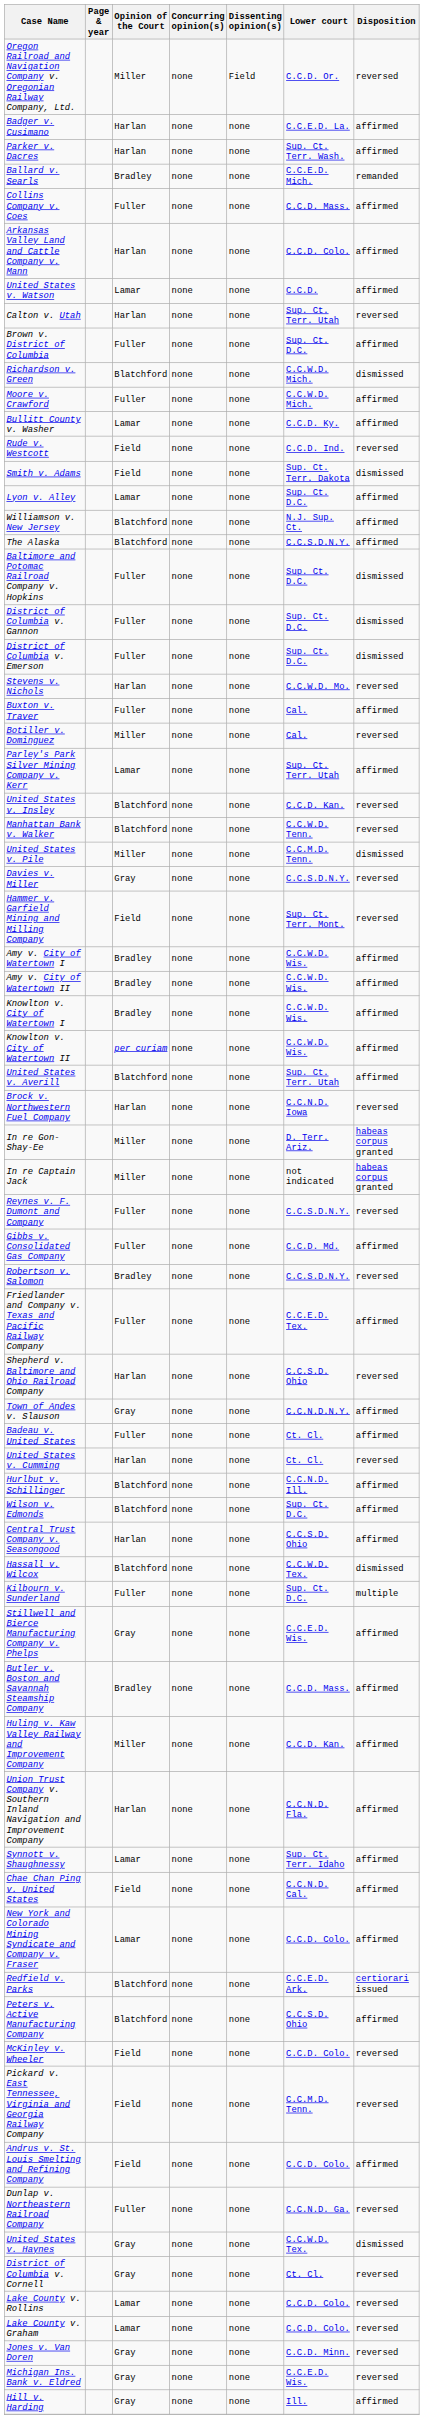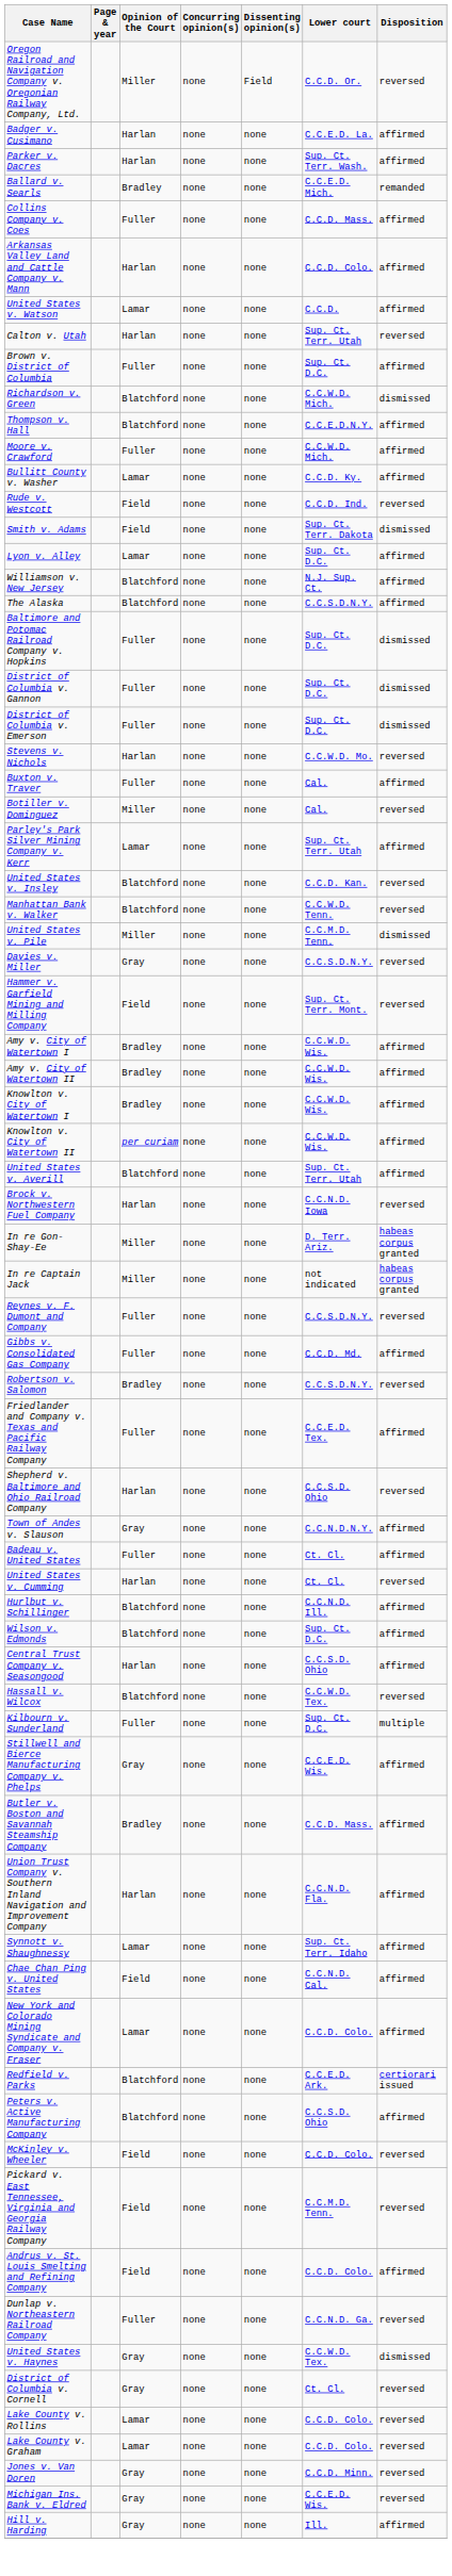 <table class="wikitable sortable">
 <tr>
 <th scope="col" style="width: 416px;">Case Name</th>
 <th scope="col" style="width: 95px;">Page & year</th>
 <th scope="col" style="width: 10px;">Opinion of the Court</th>
 <th scope="col" style="width: 10px;">Concurring opinion(s)</th>
 <th scope="col" style="width: 10px;">Dissenting opinion(s)</th>
 <th scope="col" style="width: 170px;">Lower court</th>
 <th scope="col" style="width: 200px;">Disposition</th>
 </tr>
 <tr>
 <td><em><a href='#'>Oregon Railroad and Navigation Company</a> v. <a href='#'>Oregonian Railway</a> Company, Ltd.</em></td>
 <td align="right"></td>
 <td>Miller</td>
 <td>none</td>
 <td>Field</td>
 <td><a href='#'>C.C.D. Or.</a></td>
 <td>reversed</td>
 </tr>
 <tr>
 <td><em><a href='#'>Badger v. Cusimano</a></em></td>
 <td align="right"></td>
 <td>Harlan</td>
 <td>none</td>
 <td>none</td>
 <td><a href='#'>C.C.E.D. La.</a></td>
 <td>affirmed</td>
 </tr>
 <tr>
 <td><em><a href='#'>Parker v. Dacres</a></em></td>
 <td align="right"></td>
 <td>Harlan</td>
 <td>none</td>
 <td>none</td>
 <td><a href='#'>Sup. Ct. Terr. Wash.</a></td>
 <td>affirmed</td>
 </tr>
 <tr>
 <td><em><a href='#'>Ballard v. Searls</a></em></td>
 <td align="right"></td>
 <td>Bradley</td>
 <td>none</td>
 <td>none</td>
 <td><a href='#'>C.C.E.D. Mich.</a></td>
 <td>remanded</td>
 </tr>
 <tr>
 <td><em><a href='#'>Collins Company v. Coes</a></em></td>
 <td align="right"></td>
 <td>Fuller</td>
 <td>none</td>
 <td>none</td>
 <td><a href='#'>C.C.D. Mass.</a></td>
 <td>affirmed</td>
 </tr>
 <tr>
 <td><em><a href='#'>Arkansas Valley Land and Cattle Company v. Mann</a></em></td>
 <td align="right"></td>
 <td>Harlan</td>
 <td>none</td>
 <td>none</td>
 <td><a href='#'>C.C.D. Colo.</a></td>
 <td>affirmed</td>
 </tr>
 <tr>
 <td><em><a href='#'>United States v. Watson</a></em></td>
 <td align="right"></td>
 <td>Lamar</td>
 <td>none</td>
 <td>none</td>
 <td><a href='#'>C.C.D.</a></td>
 <td>affirmed</td>
 </tr>
 <tr>
 <td><em>Calton v. <a href='#'>Utah</a></em></td>
 <td align="right"></td>
 <td>Harlan</td>
 <td>none</td>
 <td>none</td>
 <td><a href='#'>Sup. Ct. Terr. Utah</a></td>
 <td>reversed</td>
 </tr>
 <tr>
 <td><em>Brown v. <a href='#'>District of Columbia</a></em></td>
 <td align="right"></td>
 <td>Fuller</td>
 <td>none</td>
 <td>none</td>
 <td><a href='#'>Sup. Ct. D.C.</a></td>
 <td>affirmed</td>
 </tr>
 <tr>
 <td><em><a href='#'>Richardson v. Green</a></em></td>
 <td align="right"></td>
 <td>Blatchford</td>
 <td>none</td>
 <td>none</td>
 <td><a href='#'>C.C.W.D. Mich.</a></td>
 <td>dismissed</td>
+</tr>
+<tr>
+<td><em><a href='#'>Thompson v. Hall</a></em></td>
+<td align="right"></td>
+<td>Blatchford</td>
+<td>none</td>
+<td>none</td>
+<td><a href='#'>C.C.E.D.N.Y.</a></td>
+<td>affirmed</td>
 </tr>
 <tr>
 <td><em><a href='#'>Moore v. Crawford</a></em></td>
 <td align="right"></td>
 <td>Fuller</td>
 <td>none</td>
 <td>none</td>
 <td><a href='#'>C.C.W.D. Mich.</a></td>
 <td>affirmed</td>
 </tr>
 <tr>
 <td><em><a href='#'>Bullitt County</a> v. Washer</em></td>
 <td align="right"></td>
 <td>Lamar</td>
 <td>none</td>
 <td>none</td>
 <td><a href='#'>C.C.D. Ky.</a></td>
 <td>affirmed</td>
 </tr>
 <tr>
 <td><em><a href='#'>Rude v. Westcott</a></em></td>
 <td align="right"></td>
 <td>Field</td>
 <td>none</td>
 <td>none</td>
 <td><a href='#'>C.C.D. Ind.</a></td>
 <td>reversed</td>
 </tr>
 <tr>
 <td><em><a href='#'>Smith v. Adams</a></em></td>
 <td align="right"></td>
 <td>Field</td>
 <td>none</td>
 <td>none</td>
 <td><a href='#'>Sup. Ct. Terr. Dakota</a></td>
 <td>dismissed</td>
 </tr>
 <tr>
 <td><em><a href='#'>Lyon v. Alley</a></em></td>
 <td align="right"></td>
 <td>Lamar</td>
 <td>none</td>
 <td>none</td>
 <td><a href='#'>Sup. Ct. D.C.</a></td>
 <td>affirmed</td>
 </tr>
 <tr>
 <td><em>Williamson v. <a href='#'>New Jersey</a></em></td>
 <td align="right"></td>
 <td>Blatchford</td>
 <td>none</td>
 <td>none</td>
 <td><a href='#'>N.J. Sup. Ct.</a></td>
 <td>affirmed</td>
 </tr>
 <tr>
 <td><em>The Alaska</em></td>
 <td align="right"></td>
 <td>Blatchford</td>
 <td>none</td>
 <td>none</td>
 <td><a href='#'>C.C.S.D.N.Y.</a></td>
 <td>affirmed</td>
 </tr>
 <tr>
 <td><em><a href='#'>Baltimore and Potomac Railroad</a> Company v. Hopkins</em></td>
 <td align="right"></td>
 <td>Fuller</td>
 <td>none</td>
 <td>none</td>
 <td><a href='#'>Sup. Ct. D.C.</a></td>
 <td>dismissed</td>
 </tr>
 <tr>
 <td><em><a href='#'>District of Columbia</a> v. Gannon</em></td>
 <td align="right"></td>
 <td>Fuller</td>
 <td>none</td>
 <td>none</td>
 <td><a href='#'>Sup. Ct. D.C.</a></td>
 <td>dismissed</td>
 </tr>
 <tr>
 <td><em><a href='#'>District of Columbia</a> v. Emerson</em></td>
 <td align="right"></td>
 <td>Fuller</td>
 <td>none</td>
 <td>none</td>
 <td><a href='#'>Sup. Ct. D.C.</a></td>
 <td>dismissed</td>
 </tr>
 <tr>
 <td><em><a href='#'>Stevens v. Nichols</a></em></td>
 <td align="right"></td>
 <td>Harlan</td>
 <td>none</td>
 <td>none</td>
 <td><a href='#'>C.C.W.D. Mo.</a></td>
 <td>reversed</td>
 </tr>
 <tr>
 <td><em><a href='#'>Buxton v. Traver</a></em></td>
 <td align="right"></td>
 <td>Fuller</td>
 <td>none</td>
 <td>none</td>
 <td><a href='#'>Cal.</a></td>
 <td>affirmed</td>
 </tr>
 <tr>
 <td><em><a href='#'>Botiller v. Dominguez</a></em></td>
 <td align="right"></td>
 <td>Miller</td>
 <td>none</td>
 <td>none</td>
 <td><a href='#'>Cal.</a></td>
 <td>reversed</td>
 </tr>
 <tr>
 <td><em><a href='#'>Parley's Park Silver Mining Company v. Kerr</a></em></td>
 <td align="right"></td>
 <td>Lamar</td>
 <td>none</td>
 <td>none</td>
 <td><a href='#'>Sup. Ct. Terr. Utah</a></td>
 <td>affirmed</td>
 </tr>
 <tr>
 <td><em><a href='#'>United States v. Insley</a></em></td>
 <td align="right"></td>
 <td>Blatchford</td>
 <td>none</td>
 <td>none</td>
 <td><a href='#'>C.C.D. Kan.</a></td>
 <td>reversed</td>
 </tr>
 <tr>
 <td><em><a href='#'>Manhattan Bank v. Walker</a></em></td>
 <td align="right"></td>
 <td>Blatchford</td>
 <td>none</td>
 <td>none</td>
 <td><a href='#'>C.C.W.D. Tenn.</a></td>
 <td>reversed</td>
 </tr>
 <tr>
 <td><em><a href='#'>United States v. Pile</a></em></td>
 <td align="right"></td>
 <td>Miller</td>
 <td>none</td>
 <td>none</td>
 <td><a href='#'>C.C.M.D. Tenn.</a></td>
 <td>dismissed</td>
 </tr>
 <tr>
 <td><em><a href='#'>Davies v. Miller</a></em></td>
 <td align="right"></td>
 <td>Gray</td>
 <td>none</td>
 <td>none</td>
 <td><a href='#'>C.C.S.D.N.Y.</a></td>
 <td>reversed</td>
 </tr>
 <tr>
 <td><em><a href='#'>Hammer v. Garfield Mining and Milling Company</a></em></td>
 <td align="right"></td>
 <td>Field</td>
 <td>none</td>
 <td>none</td>
 <td><a href='#'>Sup. Ct. Terr. Mont.</a></td>
 <td>reversed</td>
 </tr>
 <tr>
 <td><em>Amy v. <a href='#'>City of Watertown</a> I</em></td>
 <td align="right"></td>
 <td>Bradley</td>
 <td>none</td>
 <td>none</td>
 <td><a href='#'>C.C.W.D. Wis.</a></td>
 <td>affirmed</td>
 </tr>
 <tr>
 <td><em>Amy v. <a href='#'>City of Watertown</a> II</em></td>
 <td align="right"></td>
 <td>Bradley</td>
 <td>none</td>
 <td>none</td>
 <td><a href='#'>C.C.W.D. Wis.</a></td>
 <td>affirmed</td>
 </tr>
 <tr>
 <td><em>Knowlton v. <a href='#'>City of Watertown</a> I</em></td>
 <td align="right"></td>
 <td>Bradley</td>
 <td>none</td>
 <td>none</td>
 <td><a href='#'>C.C.W.D. Wis.</a></td>
 <td>affirmed</td>
 </tr>
 <tr>
 <td><em>Knowlton v. <a href='#'>City of Watertown</a> II</em></td>
 <td align="right"></td>
 <td><em><a href='#'>per curiam</a></em></td>
 <td>none</td>
 <td>none</td>
 <td><a href='#'>C.C.W.D. Wis.</a></td>
 <td>affirmed</td>
 </tr>
 <tr>
 <td><em><a href='#'>United States v. Averill</a></em></td>
 <td align="right"></td>
 <td>Blatchford</td>
 <td>none</td>
 <td>none</td>
 <td><a href='#'>Sup. Ct. Terr. Utah</a></td>
 <td>affirmed</td>
 </tr>
 <tr>
 <td><em><a href='#'>Brock v. Northwestern Fuel Company</a></em></td>
 <td align="right"></td>
 <td>Harlan</td>
 <td>none</td>
 <td>none</td>
 <td><a href='#'>C.C.N.D. Iowa</a></td>
 <td>reversed</td>
 </tr>
 <tr>
 <td><em>In re Gon-Shay-Ee</em></td>
 <td align="right"></td>
 <td>Miller</td>
 <td>none</td>
 <td>none</td>
 <td><a href='#'>D. Terr. Ariz.</a></td>
 <td><a href='#'>habeas corpus</a> granted</td>
 </tr>
 <tr>
 <td><em>In re Captain Jack</em></td>
 <td align="right"></td>
 <td>Miller</td>
 <td>none</td>
 <td>none</td>
 <td>not indicated</td>
 <td><a href='#'>habeas corpus</a> granted</td>
 </tr>
 <tr>
 <td><em><a href='#'>Reynes v. F. Dumont and Company</a></em></td>
 <td align="right"></td>
 <td>Fuller</td>
 <td>none</td>
 <td>none</td>
 <td><a href='#'>C.C.S.D.N.Y.</a></td>
 <td>reversed</td>
 </tr>
 <tr>
 <td><em><a href='#'>Gibbs v. Consolidated Gas Company</a></em></td>
 <td align="right"></td>
 <td>Fuller</td>
 <td>none</td>
 <td>none</td>
 <td><a href='#'>C.C.D. Md.</a></td>
 <td>affirmed</td>
 </tr>
 <tr>
 <td><em><a href='#'>Robertson v. Salomon</a></em></td>
 <td align="right"></td>
 <td>Bradley</td>
 <td>none</td>
 <td>none</td>
 <td><a href='#'>C.C.S.D.N.Y.</a></td>
 <td>reversed</td>
 </tr>
 <tr>
 <td><em>Friedlander and Company v. <a href='#'>Texas and Pacific Railway</a> Company</em></td>
 <td align="right"></td>
 <td>Fuller</td>
 <td>none</td>
 <td>none</td>
 <td><a href='#'>C.C.E.D. Tex.</a></td>
 <td>affirmed</td>
 </tr>
 <tr>
 <td><em>Shepherd v. <a href='#'>Baltimore and Ohio Railroad</a> Company</em></td>
 <td align="right"></td>
 <td>Harlan</td>
 <td>none</td>
 <td>none</td>
 <td><a href='#'>C.C.S.D. Ohio</a></td>
 <td>reversed</td>
 </tr>
 <tr>
 <td><em><a href='#'>Town of Andes</a> v. Slauson</em></td>
 <td align="right"></td>
 <td>Gray</td>
 <td>none</td>
 <td>none</td>
 <td><a href='#'>C.C.N.D.N.Y.</a></td>
 <td>affirmed</td>
 </tr>
 <tr>
 <td><em><a href='#'>Badeau v. United States</a></em></td>
 <td align="right"></td>
 <td>Fuller</td>
 <td>none</td>
 <td>none</td>
 <td><a href='#'>Ct. Cl.</a></td>
 <td>affirmed</td>
 </tr>
 <tr>
 <td><em><a href='#'>United States v. Cumming</a></em></td>
 <td align="right"></td>
 <td>Harlan</td>
 <td>none</td>
 <td>none</td>
 <td><a href='#'>Ct. Cl.</a></td>
 <td>reversed</td>
 </tr>
 <tr>
 <td><em><a href='#'>Hurlbut v. Schillinger</a></em></td>
 <td align="right"></td>
 <td>Blatchford</td>
 <td>none</td>
 <td>none</td>
 <td><a href='#'>C.C.N.D. Ill.</a></td>
 <td>affirmed</td>
 </tr>
 <tr>
 <td><em><a href='#'>Wilson v. Edmonds</a></em></td>
 <td align="right"></td>
 <td>Blatchford</td>
 <td>none</td>
 <td>none</td>
 <td><a href='#'>Sup. Ct. D.C.</a></td>
 <td>affirmed</td>
 </tr>
 <tr>
 <td><em><a href='#'>Central Trust Company v. Seasongood</a></em></td>
 <td align="right"></td>
 <td>Harlan</td>
 <td>none</td>
 <td>none</td>
 <td><a href='#'>C.C.S.D. Ohio</a></td>
 <td>affirmed</td>
 </tr>
 <tr>
 <td><em><a href='#'>Hassall v. Wilcox</a></em></td>
 <td align="right"></td>
 <td>Blatchford</td>
 <td>none</td>
 <td>none</td>
 <td><a href='#'>C.C.W.D. Tex.</a></td>
-<td>dismissed</td>
+<td>reversed</td>
 </tr>
 <tr>
 <td><em><a href='#'>Kilbourn v. Sunderland</a></em></td>
 <td align="right"></td>
 <td>Fuller</td>
 <td>none</td>
 <td>none</td>
 <td><a href='#'>Sup. Ct. D.C.</a></td>
 <td>multiple</td>
 </tr>
 <tr>
 <td><em><a href='#'>Stillwell and Bierce Manufacturing Company v. Phelps</a></em></td>
 <td align="right"></td>
 <td>Gray</td>
 <td>none</td>
 <td>none</td>
 <td><a href='#'>C.C.E.D. Wis.</a></td>
 <td>affirmed</td>
 </tr>
 <tr>
 <td><em><a href='#'>Butler v. Boston and Savannah Steamship Company</a></em></td>
 <td align="right"></td>
 <td>Bradley</td>
 <td>none</td>
 <td>none</td>
 <td><a href='#'>C.C.D. Mass.</a></td>
-<td>affirmed</td>
-</tr>
-<tr>
-<td><em><a href='#'>Huling v. Kaw Valley Railway and Improvement Company</a></em></td>
-<td align="right"></td>
-<td>Miller</td>
-<td>none</td>
-<td>none</td>
-<td><a href='#'>C.C.D. Kan.</a></td>
 <td>affirmed</td>
 </tr>
 <tr>
 <td><em><a href='#'>Union Trust Company</a> v. Southern Inland Navigation and Improvement Company</em></td>
 <td align="right"></td>
 <td>Harlan</td>
 <td>none</td>
 <td>none</td>
 <td><a href='#'>C.C.N.D. Fla.</a></td>
 <td>affirmed</td>
 </tr>
 <tr>
 <td><em><a href='#'>Synnott v. Shaughnessy</a></em></td>
 <td align="right"></td>
 <td>Lamar</td>
 <td>none</td>
 <td>none</td>
 <td><a href='#'>Sup. Ct. Terr. Idaho</a></td>
 <td>affirmed</td>
 </tr>
 <tr>
 <td><em><a href='#'>Chae Chan Ping v. United States</a></em></td>
 <td align="right"></td>
 <td>Field</td>
 <td>none</td>
 <td>none</td>
 <td><a href='#'>C.C.N.D. Cal.</a></td>
 <td>affirmed</td>
 </tr>
 <tr>
 <td><em><a href='#'>New York and Colorado Mining Syndicate and Company v. Fraser</a></em></td>
 <td align="right"></td>
 <td>Lamar</td>
 <td>none</td>
 <td>none</td>
 <td><a href='#'>C.C.D. Colo.</a></td>
 <td>affirmed</td>
 </tr>
 <tr>
 <td><em><a href='#'>Redfield v. Parks</a></em></td>
 <td align="right"></td>
 <td>Blatchford</td>
 <td>none</td>
 <td>none</td>
 <td><a href='#'>C.C.E.D. Ark.</a></td>
 <td><a href='#'>certiorari</a> issued</td>
 </tr>
 <tr>
 <td><em><a href='#'>Peters v. Active Manufacturing Company</a></em></td>
 <td align="right"></td>
 <td>Blatchford</td>
 <td>none</td>
 <td>none</td>
 <td><a href='#'>C.C.S.D. Ohio</a></td>
 <td>affirmed</td>
 </tr>
 <tr>
 <td><em><a href='#'>McKinley v. Wheeler</a></em></td>
 <td align="right"></td>
 <td>Field</td>
 <td>none</td>
 <td>none</td>
 <td><a href='#'>C.C.D. Colo.</a></td>
 <td>reversed</td>
 </tr>
 <tr>
 <td><em>Pickard v. <a href='#'>East Tennessee, Virginia and Georgia Railway</a> Company</em></td>
 <td align="right"></td>
 <td>Field</td>
 <td>none</td>
 <td>none</td>
 <td><a href='#'>C.C.M.D. Tenn.</a></td>
 <td>reversed</td>
 </tr>
 <tr>
 <td><em><a href='#'>Andrus v. St. Louis Smelting and Refining Company</a></em></td>
 <td align="right"></td>
 <td>Field</td>
 <td>none</td>
 <td>none</td>
 <td><a href='#'>C.C.D. Colo.</a></td>
 <td>affirmed</td>
 </tr>
 <tr>
 <td><em>Dunlap v. <a href='#'>Northeastern Railroad Company</a></em></td>
 <td align="right"></td>
 <td>Fuller</td>
 <td>none</td>
 <td>none</td>
 <td><a href='#'>C.C.N.D. Ga.</a></td>
 <td>reversed</td>
 </tr>
 <tr>
 <td><em><a href='#'>United States v. Haynes</a></em></td>
 <td align="right"></td>
 <td>Gray</td>
 <td>none</td>
 <td>none</td>
 <td><a href='#'>C.C.W.D. Tex.</a></td>
 <td>dismissed</td>
 </tr>
 <tr>
 <td><em><a href='#'>District of Columbia</a> v. Cornell</em></td>
 <td align="right"></td>
 <td>Gray</td>
 <td>none</td>
 <td>none</td>
 <td><a href='#'>Ct. Cl.</a></td>
 <td>reversed</td>
 </tr>
 <tr>
 <td><em><a href='#'>Lake County</a> v. Rollins</em></td>
 <td align="right"></td>
 <td>Lamar</td>
 <td>none</td>
 <td>none</td>
 <td><a href='#'>C.C.D. Colo.</a></td>
 <td>reversed</td>
 </tr>
 <tr>
 <td><em><a href='#'>Lake County</a> v. Graham</em></td>
 <td align="right"></td>
 <td>Lamar</td>
 <td>none</td>
 <td>none</td>
 <td><a href='#'>C.C.D. Colo.</a></td>
 <td>reversed</td>
 </tr>
 <tr>
 <td><em><a href='#'>Jones v. Van Doren</a></em></td>
 <td align="right"></td>
 <td>Gray</td>
 <td>none</td>
 <td>none</td>
 <td><a href='#'>C.C.D. Minn.</a></td>
 <td>reversed</td>
 </tr>
 <tr>
 <td><em><a href='#'>Michigan Ins. Bank v. Eldred</a></em></td>
 <td align="right"></td>
 <td>Gray</td>
 <td>none</td>
 <td>none</td>
 <td><a href='#'>C.C.E.D. Wis.</a></td>
 <td>reversed</td>
 </tr>
 <tr>
 <td><em><a href='#'>Hill v. Harding</a></em></td>
 <td align="right"></td>
 <td>Gray</td>
 <td>none</td>
 <td>none</td>
 <td><a href='#'>Ill.</a></td>
 <td>affirmed</td>
 </tr>
 <tr>
 </tr>
 </table>
